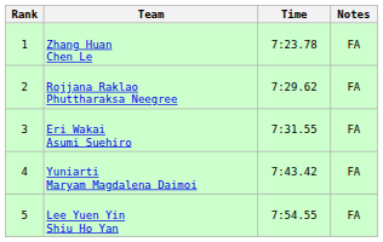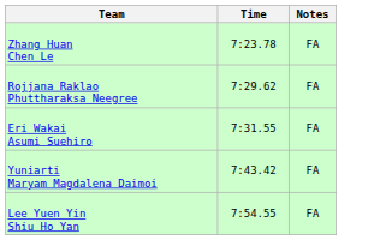 <table class=wikitable style="text-align:center">
 <tr>
-<th width=40>Rank</th>
 <th width=250>Team</th>
 <th width=80>Time</th>
 <th width=50>Notes</th>
 </tr>
 <tr bgcolor="ccffcc">
-<td>1</td>
 <td align=left><br><a href='#'>Zhang Huan</a><br><a href='#'>Chen Le</a></td>
 <td>7:23.78</td>
 <td>FA</td>
 </tr>
 <tr bgcolor="ccffcc">
-<td>2</td>
 <td align=left><br><a href='#'>Rojjana Raklao</a><br><a href='#'>Phuttharaksa Neegree</a></td>
 <td>7:29.62</td>
 <td>FA</td>
 </tr>
 <tr bgcolor="ccffcc">
-<td>3</td>
 <td align=left><br><a href='#'>Eri Wakai</a><br><a href='#'>Asumi Suehiro</a></td>
 <td>7:31.55</td>
 <td>FA</td>
 </tr>
 <tr bgcolor="ccffcc">
-<td>4</td>
 <td align=left><br><a href='#'>Yuniarti</a><br><a href='#'>Maryam Magdalena Daimoi</a></td>
 <td>7:43.42</td>
 <td>FA</td>
 </tr>
 <tr bgcolor="ccffcc">
-<td>5</td>
 <td align=left><br><a href='#'>Lee Yuen Yin</a><br><a href='#'>Shiu Ho Yan</a></td>
 <td>7:54.55</td>
 <td>FA</td>
 </tr>
 </table>
